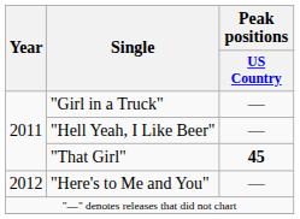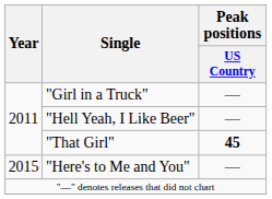 <table class="wikitable" style="text-align:center;">
 <tr>
 <th rowspan="2">Year</th>
 <th rowspan="2">Single</th>
 <th>Peak positions</th>
 </tr>
 <tr style="font-size:smaller;">
 <th width="65"><a href='#'>US Country</a><br></th>
 </tr>
 <tr>
 <td rowspan="3">2011</td>
 <td align="left">"Girl in a Truck"</td>
 <td>—</td>
 </tr>
 <tr>
 <td align="left">"Hell Yeah, I Like Beer"</td>
 <td>—</td>
 </tr>
 <tr>
 <td align="left">"That Girl"</td>
 <td><strong>45</strong></td>
 </tr>
 <tr>
-<td>2012</td>
+<td>2015</td>
 <td align="left">"Here's to Me and You"</td>
 <td>—</td>
 </tr>
 <tr>
 <td colspan="3" style="font-size:8pt">"—" denotes releases that did not chart</td>
 </tr>
 <tr>
 </tr>
 </table>
